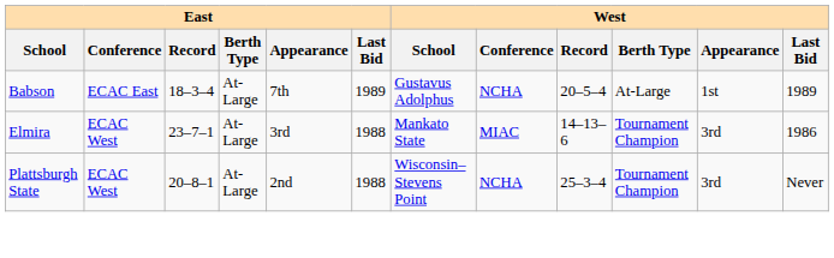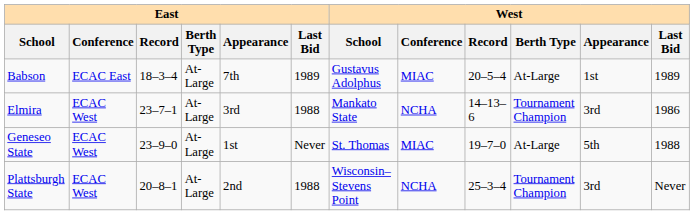 <table class="wikitable">
 <tr>
 <th colspan="6" style="background:#ffdead;">East</th>
 <th colspan="6" style="background:#ffdead;">West</th>
 </tr>
 <tr>
 <th>School</th>
 <th>Conference</th>
 <th>Record</th>
 <th>Berth Type</th>
 <th>Appearance</th>
 <th>Last Bid</th>
 <th>School</th>
 <th>Conference</th>
 <th>Record</th>
 <th>Berth Type</th>
 <th>Appearance</th>
 <th>Last Bid</th>
 </tr>
 <tr>
 <td><a href='#'>Babson</a></td>
 <td><a href='#'>ECAC East</a></td>
 <td>18–3–4</td>
 <td>At-Large</td>
 <td>7th</td>
 <td>1989</td>
 <td><a href='#'>Gustavus Adolphus</a></td>
-<td><a href='#'>NCHA</a></td>
+<td><a href='#'>MIAC</a></td>
 <td>20–5–4</td>
 <td>At-Large</td>
 <td>1st</td>
 <td>1989</td>
 </tr>
 <tr>
 <td><a href='#'>Elmira</a></td>
 <td><a href='#'>ECAC West</a></td>
 <td>23–7–1</td>
 <td>At-Large</td>
 <td>3rd</td>
 <td>1988</td>
 <td><a href='#'>Mankato State</a></td>
-<td><a href='#'>MIAC</a></td>
+<td><a href='#'>NCHA</a></td>
 <td>14–13–6</td>
 <td><a href='#'>Tournament Champion</a></td>
 <td>3rd</td>
 <td>1986</td>
+</tr>
+<tr>
+<td><a href='#'>Geneseo State</a></td>
+<td><a href='#'>ECAC West</a></td>
+<td>23–9–0</td>
+<td>At-Large</td>
+<td>1st</td>
+<td>Never</td>
+<td><a href='#'>St. Thomas</a></td>
+<td><a href='#'>MIAC</a></td>
+<td>19–7–0</td>
+<td>At-Large</td>
+<td>5th</td>
+<td>1988</td>
 </tr>
 <tr>
 <td><a href='#'>Plattsburgh State</a></td>
 <td><a href='#'>ECAC West</a></td>
 <td>20–8–1</td>
 <td>At-Large</td>
 <td>2nd</td>
 <td>1988</td>
 <td><a href='#'>Wisconsin–Stevens Point</a></td>
 <td><a href='#'>NCHA</a></td>
 <td>25–3–4</td>
 <td><a href='#'>Tournament Champion</a></td>
 <td>3rd</td>
 <td>Never</td>
 </tr>
 </table>
